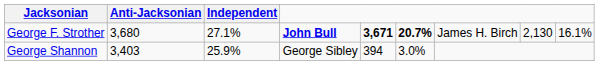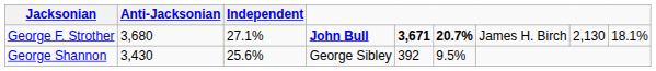 <table class=wikitable>
 <tr>
 <th><a href='#'>Jacksonian</a></th>
 <th><a href='#'>Anti-Jacksonian</a></th>
 <th><a href='#'>Independent</a></th>
 </tr>
 <tr>
 <td><a href='#'>George F. Strother</a></td>
 <td>3,680</td>
 <td>27.1%</td>
 <td><strong><a href='#'>John Bull</a></strong></td>
 <td><strong>3,671</strong></td>
 <td><strong>20.7%</strong></td>
 <td>James H. Birch</td>
 <td>2,130</td>
-<td>16.1%</td>
+<td>18.1%</td>
 </tr>
 <tr>
 <td><a href='#'>George Shannon</a></td>
-<td>3,403</td>
-<td>25.9%</td>
+<td>3,430</td>
+<td>25.6%</td>
 <td>George Sibley</td>
-<td>394</td>
-<td>3.0%</td>
+<td>392</td>
+<td>9.5%</td>
 <td colspan=3></td>
 </tr>
 </table>
